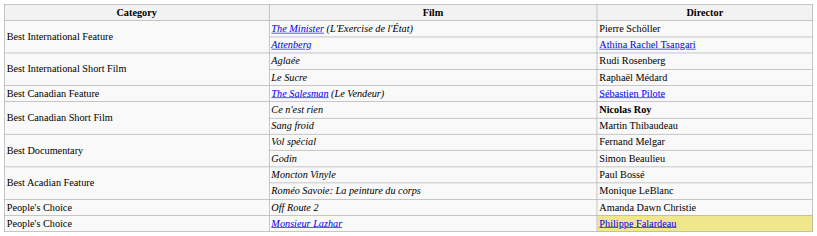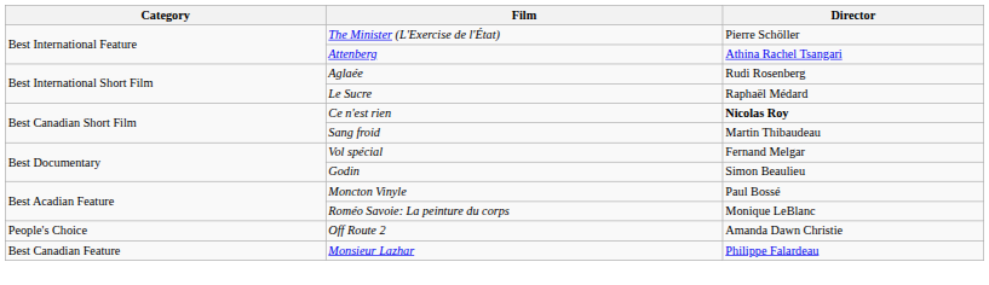 <table class="wikitable sortable"  width=100%>
 <tr>
 <th>Category</th>
 <th>Film</th>
 <th>Director</th>
 </tr>
 <tr>
 <td rowspan=2>Best International Feature</td>
 <td><em><a href='#'>The Minister</a> (L'Exercise de l'État)</em></td>
 <td>Pierre Schöller</td>
 </tr>
 <tr>
 <td><em><a href='#'>Attenberg</a></em></td>
 <td><a href='#'>Athina Rachel Tsangari</a></td>
 </tr>
 <tr>
 <td rowspan=2>Best International Short Film</td>
 <td><em>Aglaée</em></td>
 <td>Rudi Rosenberg</td>
 </tr>
 <tr>
 <td><em>Le Sucre</em></td>
 <td>Raphaël Médard</td>
-</tr>
-<tr>
-<td>Best Canadian Feature</td>
-<td><em><a href='#'>The Salesman</a> (Le Vendeur)</em></td>
-<td><a href='#'>Sébastien Pilote</a></td>
 </tr>
 <tr>
 <td rowspan=2>Best Canadian Short Film</td>
 <td><em>Ce n'est rien</em></td>
 <td><strong>Nicolas Roy</strong></td>
 </tr>
 <tr>
 <td><em>Sang froid</em></td>
 <td>Martin Thibaudeau</td>
 </tr>
 <tr>
 <td rowspan=2>Best Documentary</td>
 <td><em>Vol spécial</em></td>
 <td>Fernand Melgar</td>
 </tr>
 <tr>
 <td><em>Godin</em></td>
 <td>Simon Beaulieu</td>
 </tr>
 <tr>
 <td rowspan=2>Best Acadian Feature</td>
 <td><em>Moncton Vinyle</em></td>
 <td>Paul Bossé</td>
 </tr>
 <tr>
 <td><em>Roméo Savoie: La peinture du corps</em></td>
 <td>Monique LeBlanc</td>
 </tr>
 <tr>
 <td>People's Choice</td>
 <td><em>Off Route 2</em></td>
 <td>Amanda Dawn Christie</td>
 </tr>
 <tr>
-<td>People's Choice</td>
+<td>Best Canadian Feature</td>
 <td><em><a href='#'>Monsieur Lazhar</a></em></td>
-<td style="background: khaki;"><a href='#'>Philippe Falardeau</a></td>
+<td><a href='#'>Philippe Falardeau</a></td>
 </tr>
 </table>
